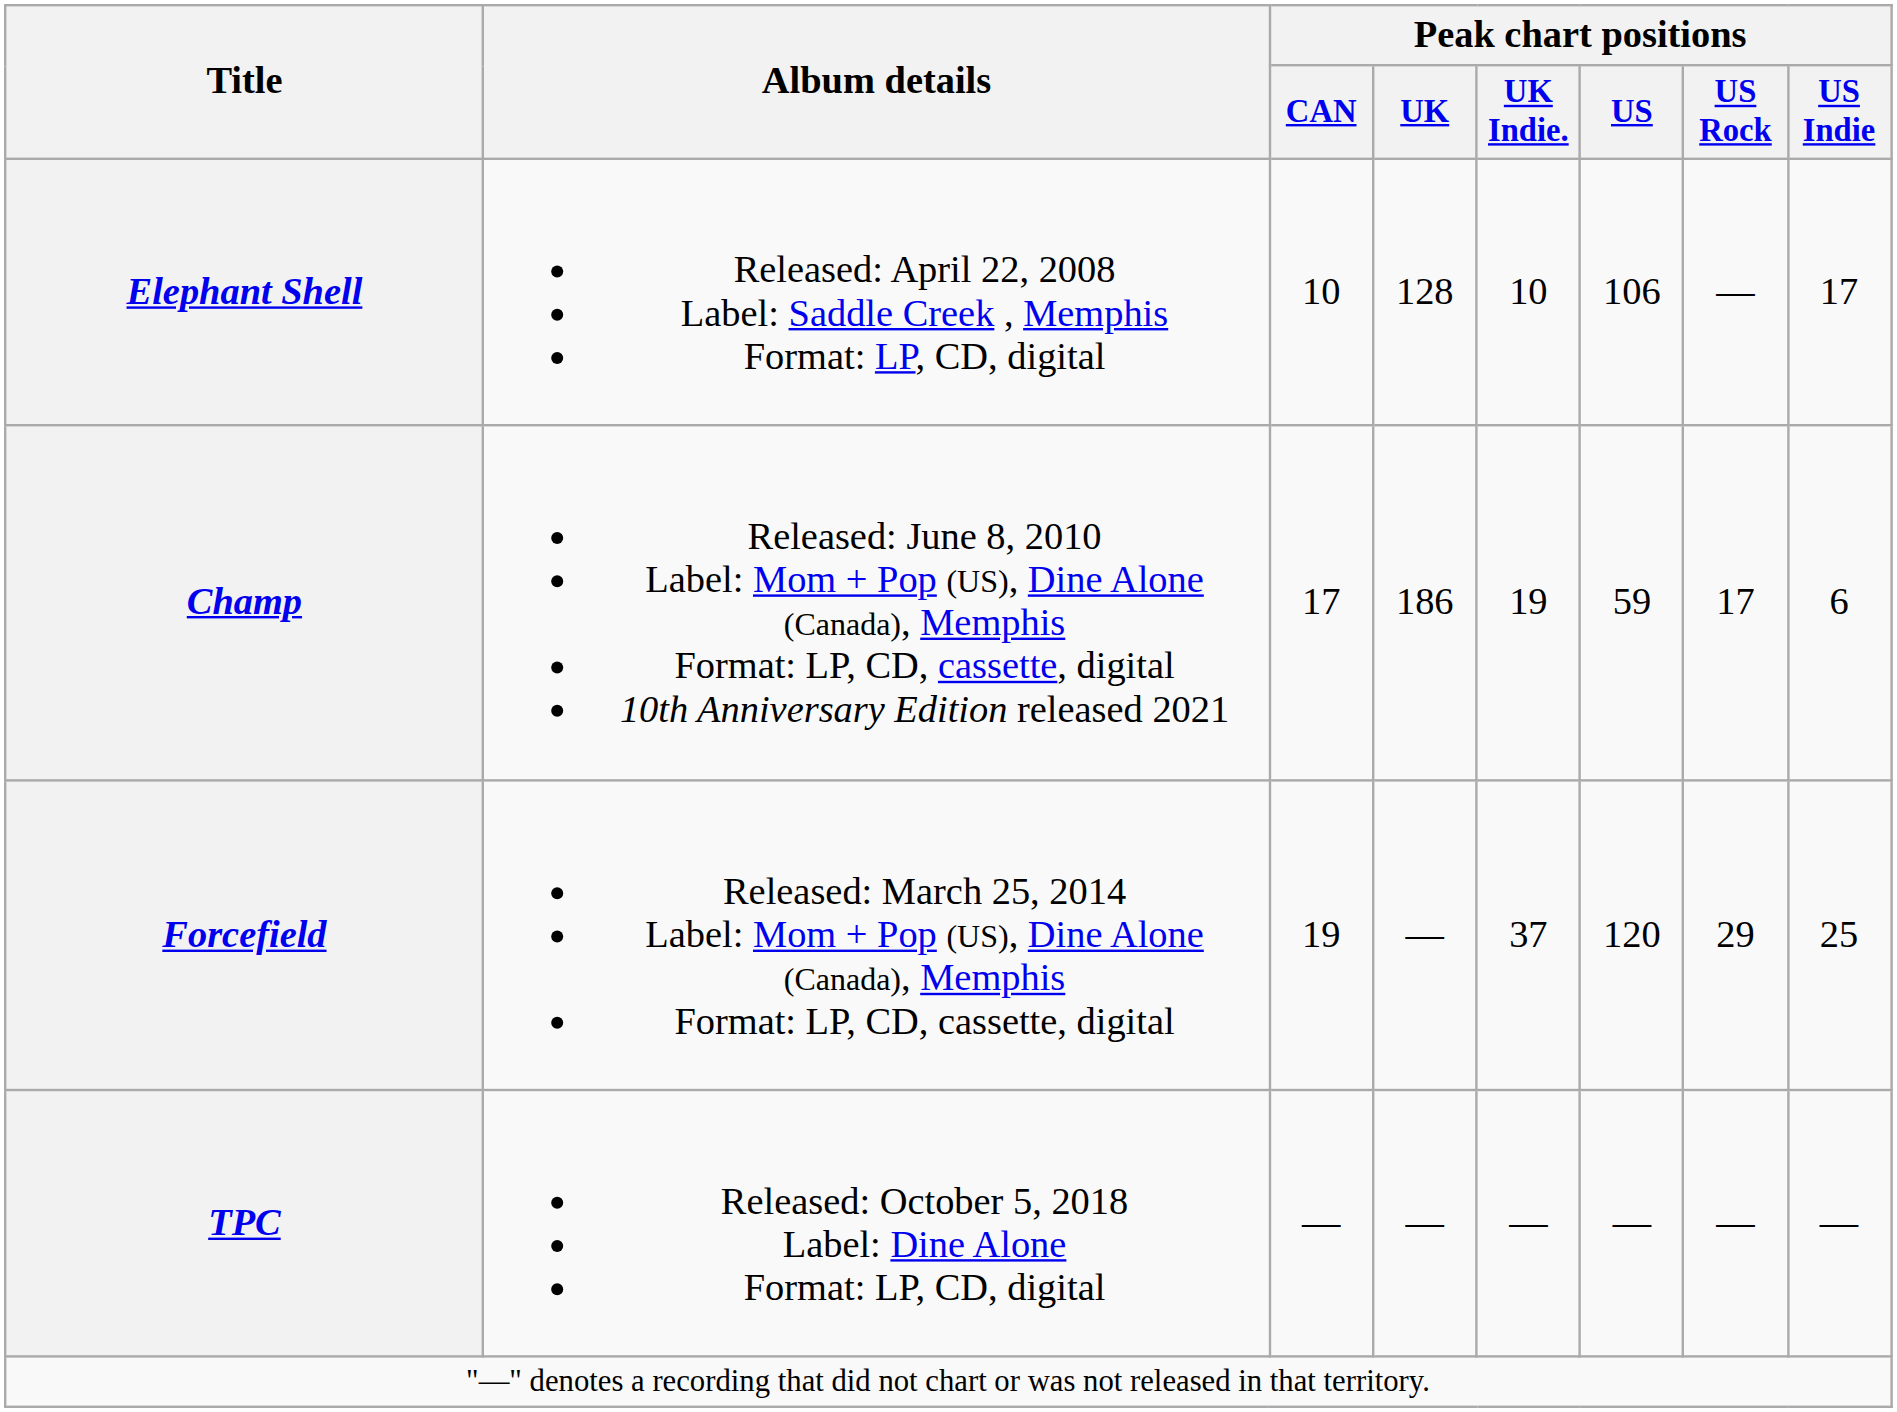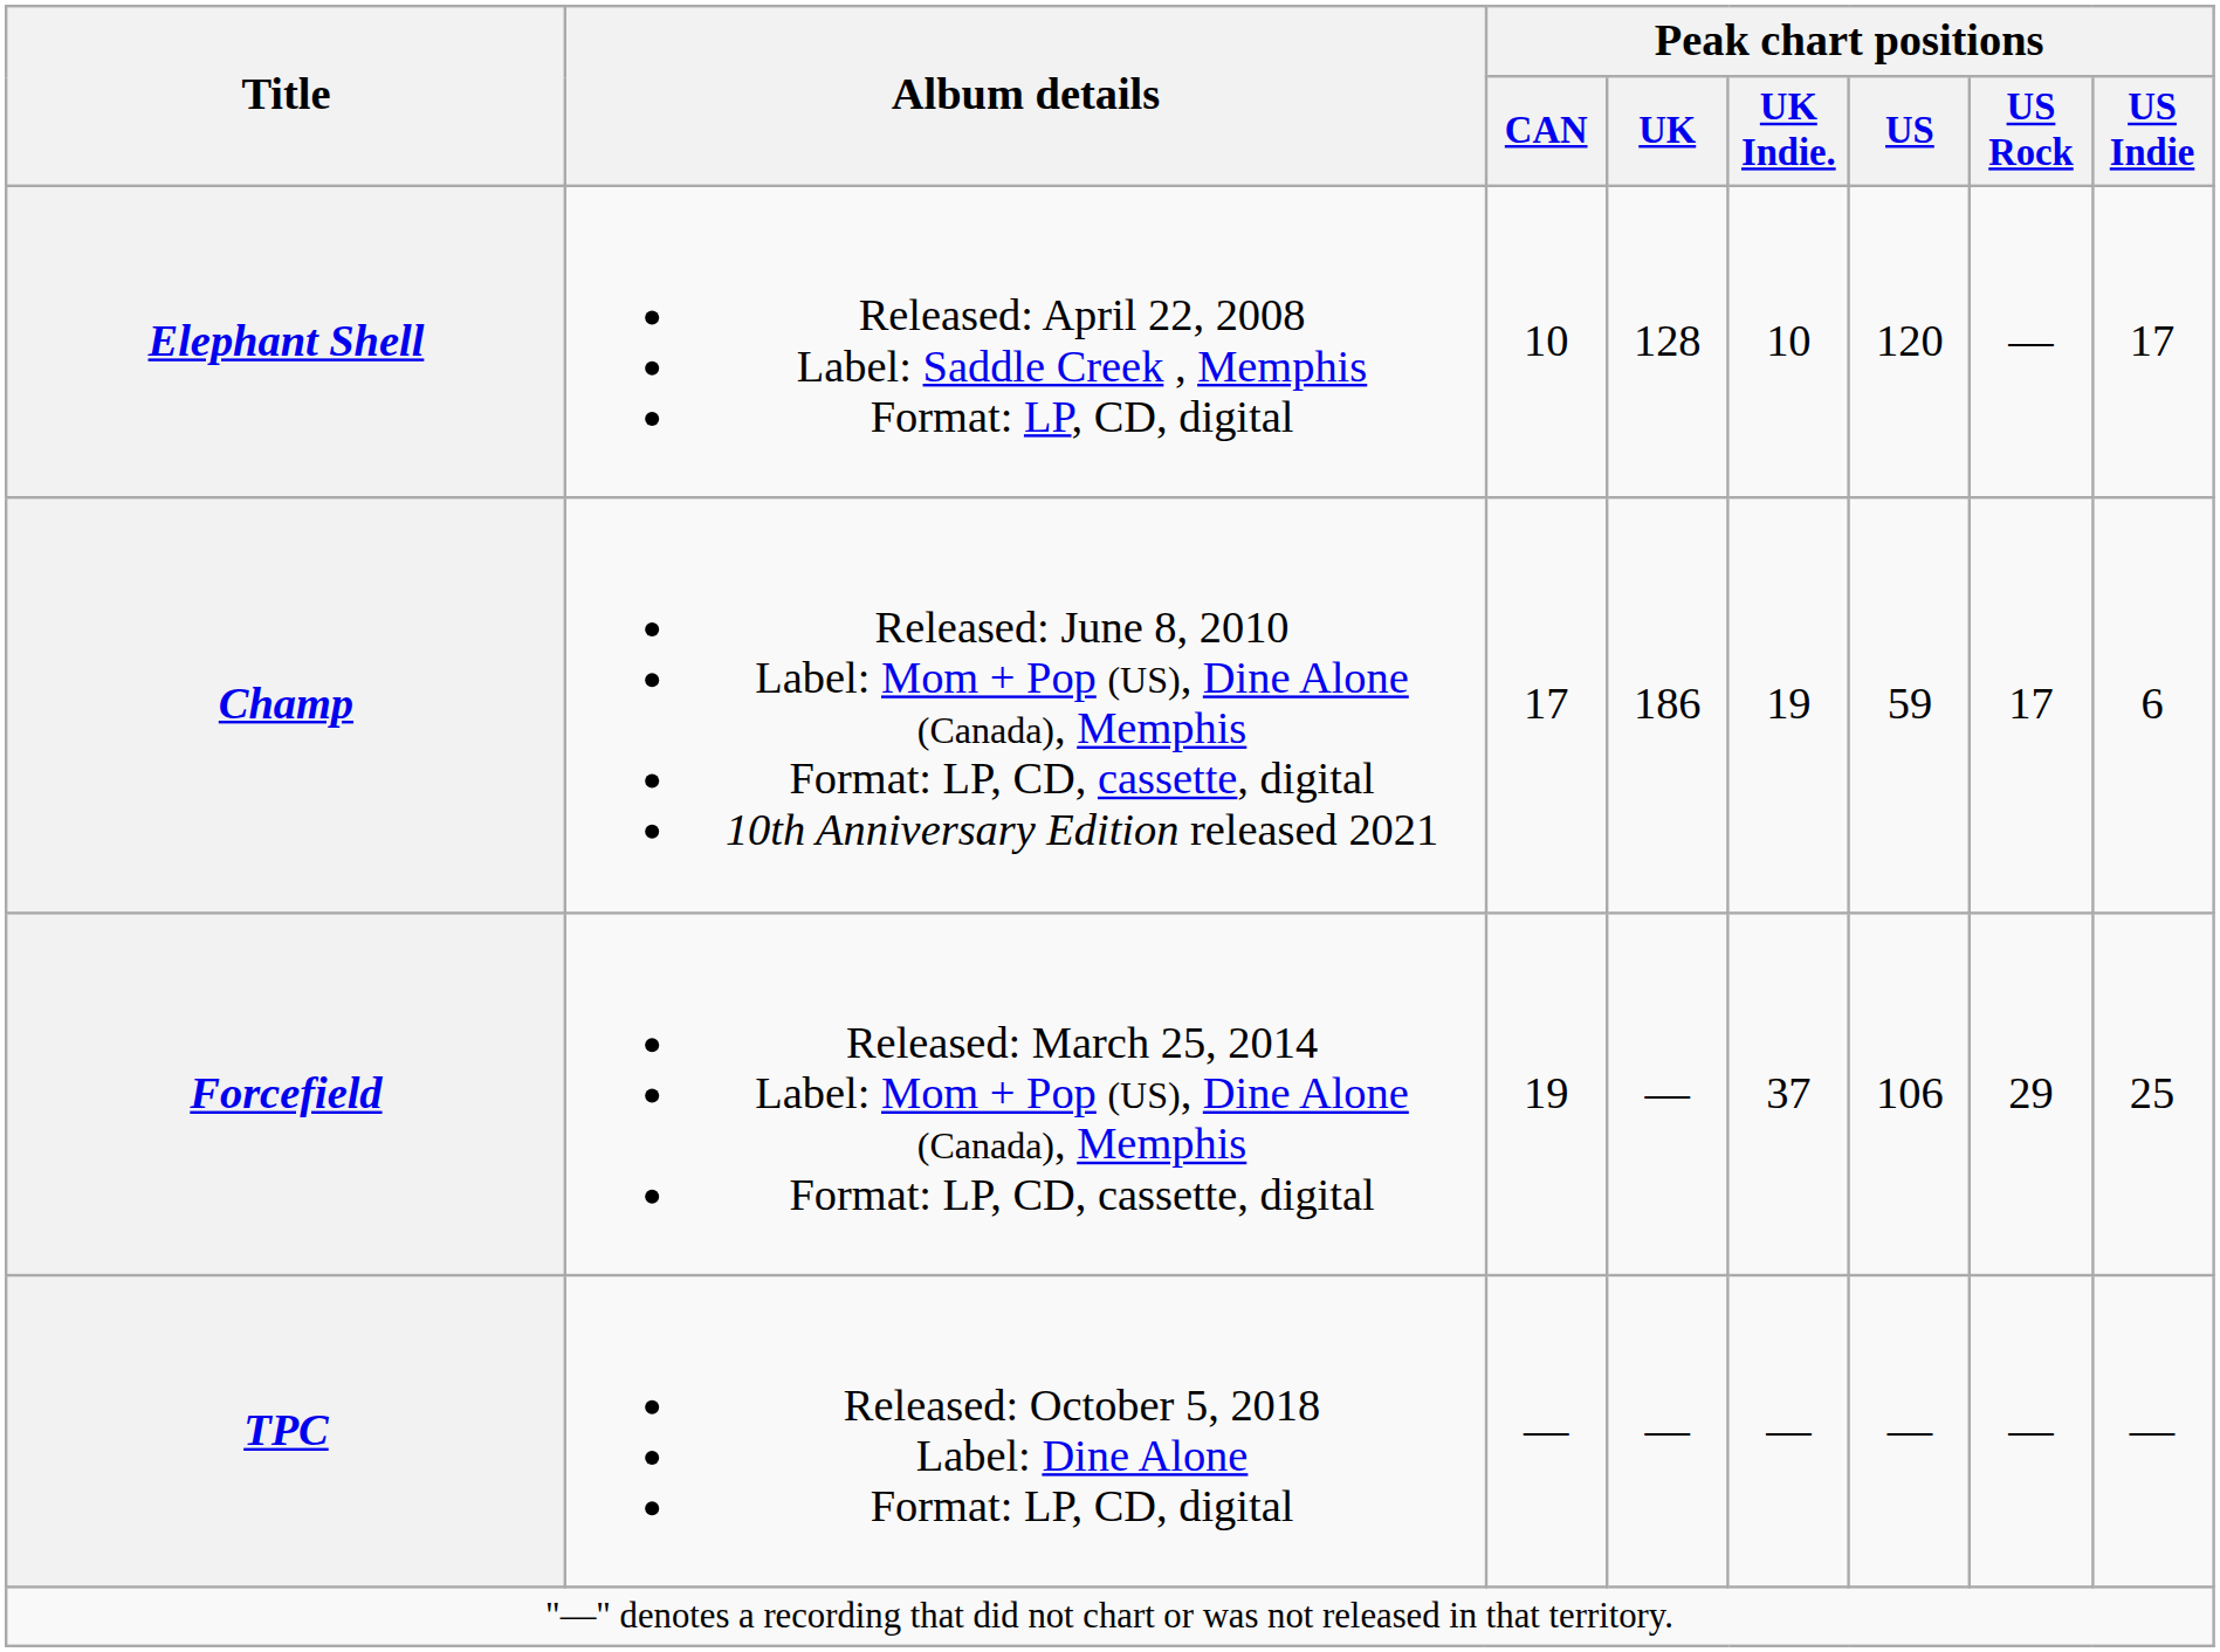 <table class="wikitable plainrowheaders" style="text-align:center;">
 <tr>
 <th scope="col" rowspan="2" style="width:12em;">Title</th>
 <th scope="col" rowspan="2" style="width:20em;">Album details</th>
 <th scope="col" colspan="6">Peak chart positions</th>
 </tr>
 <tr>
 <th scope="col" style="width:2.7em;font-size:85%;"><a href='#'>CAN</a><br></th>
 <th scope="col" style="width:2.7em;font-size:85%;"><a href='#'>UK</a><br></th>
 <th scope="col" style="width:2.7em;font-size:85%;"><a href='#'>UK<br>Indie.</a><br></th>
 <th scope="col" style="width:2.7em;font-size:85%;"><a href='#'>US</a><br></th>
 <th scope="col" style="width:2.7em;font-size:85%;"><a href='#'>US<br>Rock</a><br></th>
 <th scope="col" style="width:2.7em;font-size:85%;"><a href='#'>US<br>Indie</a><br></th>
 </tr>
 <tr>
 <th scope="row"><em><a href='#'>Elephant Shell</a></em></th>
 <td><br><ul><li>Released: April 22, 2008</li><li>Label: <a href='#'>Saddle Creek</a> , <a href='#'>Memphis</a> </li><li>Format: <a href='#'>LP</a>, CD, digital</li></ul></td>
 <td>10</td>
 <td>128</td>
 <td>10</td>
-<td>106</td>
+<td>120</td>
 <td>—</td>
 <td>17</td>
 </tr>
 <tr>
 <th scope="row"><em><a href='#'>Champ</a></em></th>
 <td><br><ul><li>Released: June 8, 2010</li><li>Label: <a href='#'>Mom + Pop</a> <small>(US)</small>, <a href='#'>Dine Alone</a> <small>(Canada)</small>, <a href='#'>Memphis</a> </li><li>Format: LP, CD, <a href='#'>cassette</a>, digital</li><li><em>10th Anniversary Edition</em> released 2021</li></ul></td>
 <td>17</td>
 <td>186</td>
 <td>19</td>
 <td>59</td>
 <td>17</td>
 <td>6</td>
 </tr>
 <tr>
 <th scope="row"><em><a href='#'>Forcefield</a></em></th>
 <td><br><ul><li>Released: March 25, 2014</li><li>Label: <a href='#'>Mom + Pop</a> <small>(US)</small>, <a href='#'>Dine Alone</a> <small>(Canada)</small>, <a href='#'>Memphis</a> </li><li>Format: LP, CD, cassette, digital</li></ul></td>
 <td>19</td>
 <td>—</td>
 <td>37</td>
-<td>120</td>
+<td>106</td>
 <td>29</td>
 <td>25</td>
 </tr>
 <tr>
 <th scope="row"><em><a href='#'>TPC</a></em></th>
 <td><br><ul><li>Released: October 5, 2018</li><li>Label: <a href='#'>Dine Alone</a></li><li>Format: LP, CD, digital</li></ul></td>
 <td>—</td>
 <td>—</td>
 <td>—</td>
 <td>—</td>
 <td>—</td>
 <td>—</td>
 </tr>
 <tr>
 <td colspan="10" style="font-size:80%">"—" denotes a recording that did not chart or was not released in that territory.</td>
 </tr>
 </table>
